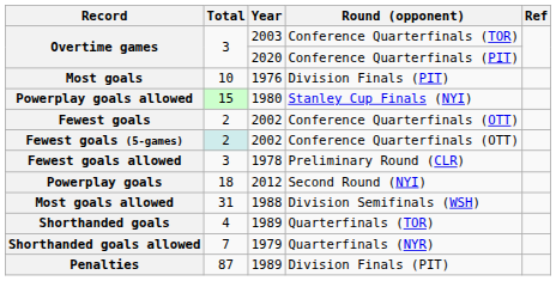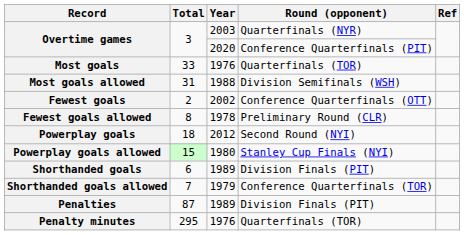 <table class="wikitable plainrowheaders">
 <tr>
 <th scope="col">Record</th>
 <th scope="col">Total</th>
 <th scope="col">Year</th>
 <th scope="col">Round (opponent)</th>
 <th scope="col">Ref</th>
 </tr>
 <tr>
 <th scope="row" rowspan="2">Overtime games</th>
 <td align="center" rowspan="2">3</td>
 <td>2003</td>
-<td>Conference Quarterfinals (<a href='#'>TOR</a>)</td>
+<td>Quarterfinals (<a href='#'>NYR</a>)</td>
 <td rowspan="2"></td>
 </tr>
 <tr>
 <td>2020</td>
 <td>Conference Quarterfinals (<a href='#'>PIT</a>)</td>
 </tr>
 <tr>
 <th scope="row">Most goals</th>
-<td align="center">10</td>
+<td align="center">33</td>
 <td>1976</td>
-<td>Division Finals (<a href='#'>PIT</a>)</td>
+<td>Quarterfinals (<a href='#'>TOR</a>)</td>
 <td></td>
 </tr>
 <tr>
-<th scope="row">Powerplay goals allowed</th>
-<td align="center" style="background: #CCFFCC;">15</td>
-<td>1980</td>
-<td><a href='#'>Stanley Cup Finals</a> (<a href='#'>NYI</a>)</td>
+<th scope="row">Most goals allowed</th>
+<td align="center">31</td>
+<td>1988</td>
+<td>Division Semifinals (<a href='#'>WSH</a>)</td>
 <td></td>
 </tr>
 <tr>
 <th scope="row">Fewest goals</th>
 <td align="center">2</td>
 <td>2002</td>
 <td>Conference Quarterfinals (<a href='#'>OTT</a>)</td>
 <td></td>
 </tr>
 <tr>
-<th scope="row">Fewest goals <small>(5-games)</small></th>
-<td align="center" style="background: #CFECEC;">2</td>
-<td>2002</td>
-<td>Conference Quarterfinals (OTT)</td>
-<td></td>
-</tr>
-<tr>
 <th scope="row">Fewest goals allowed</th>
-<td align="center">3</td>
+<td align="center">8</td>
 <td>1978</td>
 <td>Preliminary Round (<a href='#'>CLR</a>)</td>
 <td></td>
 </tr>
 <tr>
 <th scope="row">Powerplay goals</th>
 <td align="center">18</td>
 <td>2012</td>
 <td>Second Round (<a href='#'>NYI</a>)</td>
 <td></td>
 </tr>
 <tr>
-<th scope="row">Most goals allowed</th>
-<td align="center">31</td>
-<td>1988</td>
-<td>Division Semifinals (<a href='#'>WSH</a>)</td>
+<th scope="row">Powerplay goals allowed</th>
+<td align="center" style="background: #CCFFCC;">15</td>
+<td>1980</td>
+<td><a href='#'>Stanley Cup Finals</a> (<a href='#'>NYI</a>)</td>
 <td></td>
 </tr>
 <tr>
 <th scope="row">Shorthanded goals</th>
-<td align="center">4</td>
+<td align="center">6</td>
 <td>1989</td>
-<td>Quarterfinals (<a href='#'>TOR</a>)</td>
+<td>Division Finals (<a href='#'>PIT</a>)</td>
 <td></td>
 </tr>
 <tr>
 <th scope="row">Shorthanded goals allowed</th>
 <td align="center">7</td>
 <td>1979</td>
-<td>Quarterfinals (<a href='#'>NYR</a>)</td>
+<td>Conference Quarterfinals (<a href='#'>TOR</a>)</td>
 <td></td>
 </tr>
 <tr>
 <th scope="row">Penalties</th>
 <td align="center">87</td>
 <td>1989</td>
 <td>Division Finals (PIT)</td>
 <td></td>
 </tr>
+<tr>
+<th scope="row">Penalty minutes</th>
+<td align="center">295</td>
+<td>1976</td>
+<td>Quarterfinals (TOR)</td>
+<td></td>
+</tr>
 </table>
